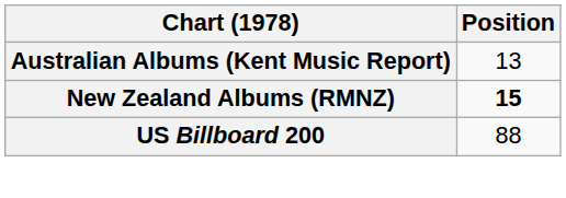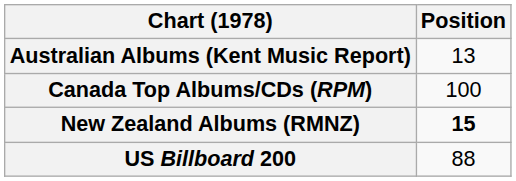 <table class="wikitable sortable plainrowheaders" style="text-align:center">
 <tr>
 <th scope="col">Chart (1978)</th>
 <th scope="col">Position</th>
 </tr>
 <tr>
 <th scope="row">Australian Albums (Kent Music Report)</th>
 <td>13</td>
 </tr>
 <tr>
+<th scope="row">Canada Top Albums/CDs (<em>RPM</em>)</th>
+<td>100</td>
+</tr>
+<tr>
 <th scope="row">New Zealand Albums (RMNZ)</th>
 <td><strong>15</strong></td>
 </tr>
 <tr>
 <th scope="row">US <em>Billboard</em> 200</th>
 <td>88</td>
 </tr>
 </table>
